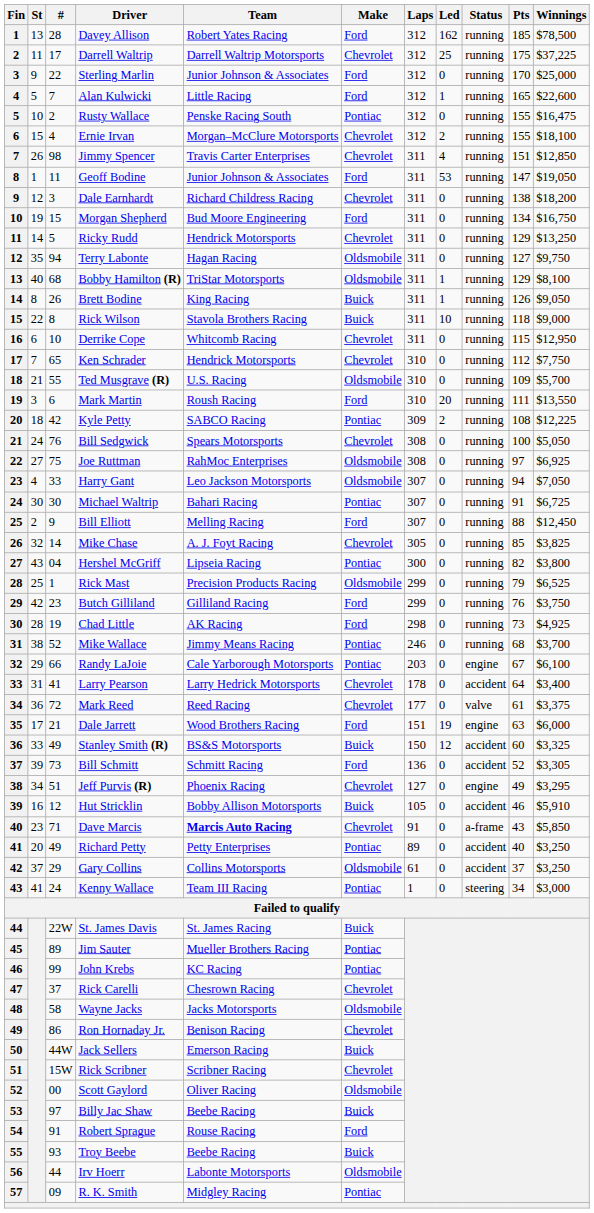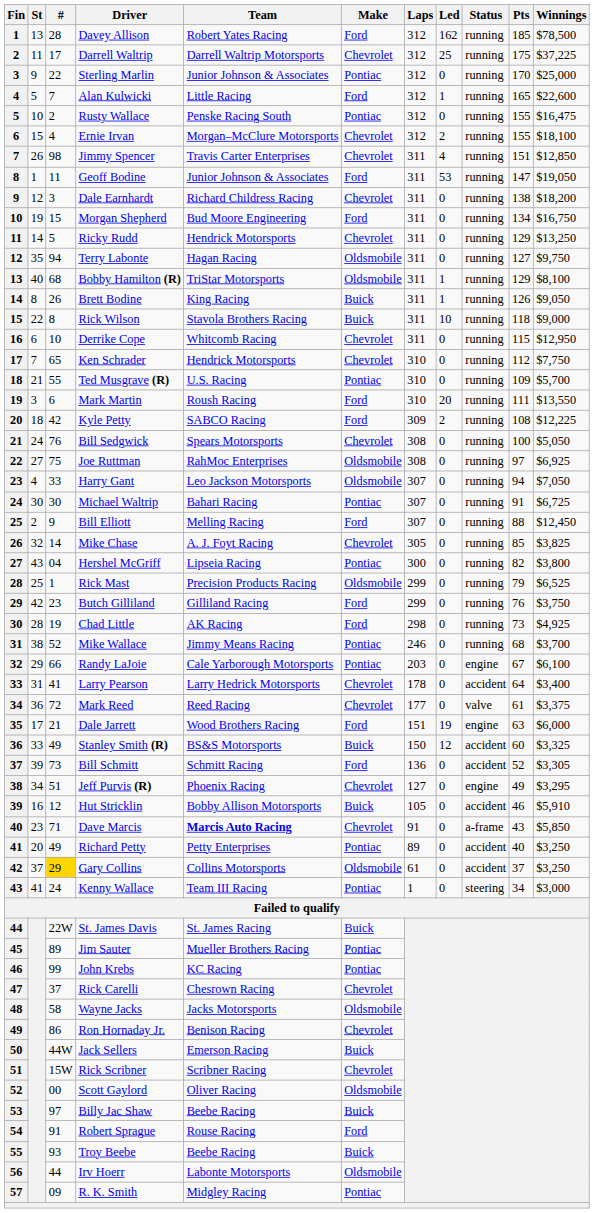 <table class="wikitable" style="font-size:95%">
 <tr>
 <th>Fin</th>
 <th>St</th>
 <th>#</th>
 <th>Driver</th>
 <th>Team</th>
 <th>Make</th>
 <th>Laps</th>
 <th>Led</th>
 <th>Status</th>
 <th>Pts</th>
 <th>Winnings</th>
 </tr>
 <tr>
 <th>1</th>
 <td>13</td>
 <td>28</td>
 <td><a href='#'>Davey Allison</a></td>
 <td><a href='#'>Robert Yates Racing</a></td>
 <td><a href='#'>Ford</a></td>
 <td>312</td>
 <td>162</td>
 <td>running</td>
 <td>185</td>
 <td>$78,500</td>
 </tr>
 <tr>
 <th>2</th>
 <td>11</td>
 <td>17</td>
 <td><a href='#'>Darrell Waltrip</a></td>
 <td><a href='#'>Darrell Waltrip Motorsports</a></td>
 <td><a href='#'>Chevrolet</a></td>
 <td>312</td>
 <td>25</td>
 <td>running</td>
 <td>175</td>
 <td>$37,225</td>
 </tr>
 <tr>
 <th>3</th>
 <td>9</td>
 <td>22</td>
 <td><a href='#'>Sterling Marlin</a></td>
 <td><a href='#'>Junior Johnson & Associates</a></td>
-<td><a href='#'>Ford</a></td>
+<td><a href='#'>Pontiac</a></td>
 <td>312</td>
 <td>0</td>
 <td>running</td>
 <td>170</td>
 <td>$25,000</td>
 </tr>
 <tr>
 <th>4</th>
 <td>5</td>
 <td>7</td>
 <td><a href='#'>Alan Kulwicki</a></td>
 <td><a href='#'>Little Racing</a></td>
 <td><a href='#'>Ford</a></td>
 <td>312</td>
 <td>1</td>
 <td>running</td>
 <td>165</td>
 <td>$22,600</td>
 </tr>
 <tr>
 <th>5</th>
 <td>10</td>
 <td>2</td>
 <td><a href='#'>Rusty Wallace</a></td>
 <td><a href='#'>Penske Racing South</a></td>
 <td><a href='#'>Pontiac</a></td>
 <td>312</td>
 <td>0</td>
 <td>running</td>
 <td>155</td>
 <td>$16,475</td>
 </tr>
 <tr>
 <th>6</th>
 <td>15</td>
 <td>4</td>
 <td><a href='#'>Ernie Irvan</a></td>
 <td><a href='#'>Morgan–McClure Motorsports</a></td>
 <td><a href='#'>Chevrolet</a></td>
 <td>312</td>
 <td>2</td>
 <td>running</td>
 <td>155</td>
 <td>$18,100</td>
 </tr>
 <tr>
 <th>7</th>
 <td>26</td>
 <td>98</td>
 <td><a href='#'>Jimmy Spencer</a></td>
 <td><a href='#'>Travis Carter Enterprises</a></td>
 <td><a href='#'>Chevrolet</a></td>
 <td>311</td>
 <td>4</td>
 <td>running</td>
 <td>151</td>
 <td>$12,850</td>
 </tr>
 <tr>
 <th>8</th>
 <td>1</td>
 <td>11</td>
 <td><a href='#'>Geoff Bodine</a></td>
 <td><a href='#'>Junior Johnson & Associates</a></td>
 <td><a href='#'>Ford</a></td>
 <td>311</td>
 <td>53</td>
 <td>running</td>
 <td>147</td>
 <td>$19,050</td>
 </tr>
 <tr>
 <th>9</th>
 <td>12</td>
 <td>3</td>
 <td><a href='#'>Dale Earnhardt</a></td>
 <td><a href='#'>Richard Childress Racing</a></td>
 <td><a href='#'>Chevrolet</a></td>
 <td>311</td>
 <td>0</td>
 <td>running</td>
 <td>138</td>
 <td>$18,200</td>
 </tr>
 <tr>
 <th>10</th>
 <td>19</td>
 <td>15</td>
 <td><a href='#'>Morgan Shepherd</a></td>
 <td><a href='#'>Bud Moore Engineering</a></td>
 <td><a href='#'>Ford</a></td>
 <td>311</td>
 <td>0</td>
 <td>running</td>
 <td>134</td>
 <td>$16,750</td>
 </tr>
 <tr>
 <th>11</th>
 <td>14</td>
 <td>5</td>
 <td><a href='#'>Ricky Rudd</a></td>
 <td><a href='#'>Hendrick Motorsports</a></td>
 <td><a href='#'>Chevrolet</a></td>
 <td>311</td>
 <td>0</td>
 <td>running</td>
 <td>129</td>
 <td>$13,250</td>
 </tr>
 <tr>
 <th>12</th>
 <td>35</td>
 <td>94</td>
 <td><a href='#'>Terry Labonte</a></td>
 <td><a href='#'>Hagan Racing</a></td>
 <td><a href='#'>Oldsmobile</a></td>
 <td>311</td>
 <td>0</td>
 <td>running</td>
 <td>127</td>
 <td>$9,750</td>
 </tr>
 <tr>
 <th>13</th>
 <td>40</td>
 <td>68</td>
 <td><a href='#'>Bobby Hamilton</a> <strong>(R)</strong></td>
 <td><a href='#'>TriStar Motorsports</a></td>
 <td><a href='#'>Oldsmobile</a></td>
 <td>311</td>
 <td>1</td>
 <td>running</td>
 <td>129</td>
 <td>$8,100</td>
 </tr>
 <tr>
 <th>14</th>
 <td>8</td>
 <td>26</td>
 <td><a href='#'>Brett Bodine</a></td>
 <td><a href='#'>King Racing</a></td>
 <td><a href='#'>Buick</a></td>
 <td>311</td>
 <td>1</td>
 <td>running</td>
 <td>126</td>
 <td>$9,050</td>
 </tr>
 <tr>
 <th>15</th>
 <td>22</td>
 <td>8</td>
 <td><a href='#'>Rick Wilson</a></td>
 <td><a href='#'>Stavola Brothers Racing</a></td>
 <td><a href='#'>Buick</a></td>
 <td>311</td>
 <td>10</td>
 <td>running</td>
 <td>118</td>
 <td>$9,000</td>
 </tr>
 <tr>
 <th>16</th>
 <td>6</td>
 <td>10</td>
 <td><a href='#'>Derrike Cope</a></td>
 <td><a href='#'>Whitcomb Racing</a></td>
 <td><a href='#'>Chevrolet</a></td>
 <td>311</td>
 <td>0</td>
 <td>running</td>
 <td>115</td>
 <td>$12,950</td>
 </tr>
 <tr>
 <th>17</th>
 <td>7</td>
 <td>65</td>
 <td><a href='#'>Ken Schrader</a></td>
 <td><a href='#'>Hendrick Motorsports</a></td>
 <td><a href='#'>Chevrolet</a></td>
 <td>310</td>
 <td>0</td>
 <td>running</td>
 <td>112</td>
 <td>$7,750</td>
 </tr>
 <tr>
 <th>18</th>
 <td>21</td>
 <td>55</td>
 <td><a href='#'>Ted Musgrave</a> <strong>(R)</strong></td>
 <td><a href='#'>U.S. Racing</a></td>
-<td><a href='#'>Oldsmobile</a></td>
+<td><a href='#'>Pontiac</a></td>
 <td>310</td>
 <td>0</td>
 <td>running</td>
 <td>109</td>
 <td>$5,700</td>
 </tr>
 <tr>
 <th>19</th>
 <td>3</td>
 <td>6</td>
 <td><a href='#'>Mark Martin</a></td>
 <td><a href='#'>Roush Racing</a></td>
 <td><a href='#'>Ford</a></td>
 <td>310</td>
 <td>20</td>
 <td>running</td>
 <td>111</td>
 <td>$13,550</td>
 </tr>
 <tr>
 <th>20</th>
 <td>18</td>
 <td>42</td>
 <td><a href='#'>Kyle Petty</a></td>
 <td><a href='#'>SABCO Racing</a></td>
-<td><a href='#'>Pontiac</a></td>
+<td><a href='#'>Ford</a></td>
 <td>309</td>
 <td>2</td>
 <td>running</td>
 <td>108</td>
 <td>$12,225</td>
 </tr>
 <tr>
 <th>21</th>
 <td>24</td>
 <td>76</td>
 <td><a href='#'>Bill Sedgwick</a></td>
 <td><a href='#'>Spears Motorsports</a></td>
 <td><a href='#'>Chevrolet</a></td>
 <td>308</td>
 <td>0</td>
 <td>running</td>
 <td>100</td>
 <td>$5,050</td>
 </tr>
 <tr>
 <th>22</th>
 <td>27</td>
 <td>75</td>
 <td><a href='#'>Joe Ruttman</a></td>
 <td><a href='#'>RahMoc Enterprises</a></td>
 <td><a href='#'>Oldsmobile</a></td>
 <td>308</td>
 <td>0</td>
 <td>running</td>
 <td>97</td>
 <td>$6,925</td>
 </tr>
 <tr>
 <th>23</th>
 <td>4</td>
 <td>33</td>
 <td><a href='#'>Harry Gant</a></td>
 <td><a href='#'>Leo Jackson Motorsports</a></td>
 <td><a href='#'>Oldsmobile</a></td>
 <td>307</td>
 <td>0</td>
 <td>running</td>
 <td>94</td>
 <td>$7,050</td>
 </tr>
 <tr>
 <th>24</th>
 <td>30</td>
 <td>30</td>
 <td><a href='#'>Michael Waltrip</a></td>
 <td><a href='#'>Bahari Racing</a></td>
 <td><a href='#'>Pontiac</a></td>
 <td>307</td>
 <td>0</td>
 <td>running</td>
 <td>91</td>
 <td>$6,725</td>
 </tr>
 <tr>
 <th>25</th>
 <td>2</td>
 <td>9</td>
 <td><a href='#'>Bill Elliott</a></td>
 <td><a href='#'>Melling Racing</a></td>
 <td><a href='#'>Ford</a></td>
 <td>307</td>
 <td>0</td>
 <td>running</td>
 <td>88</td>
 <td>$12,450</td>
 </tr>
 <tr>
 <th>26</th>
 <td>32</td>
 <td>14</td>
 <td><a href='#'>Mike Chase</a></td>
 <td><a href='#'>A. J. Foyt Racing</a></td>
 <td><a href='#'>Chevrolet</a></td>
 <td>305</td>
 <td>0</td>
 <td>running</td>
 <td>85</td>
 <td>$3,825</td>
 </tr>
 <tr>
 <th>27</th>
 <td>43</td>
 <td>04</td>
 <td><a href='#'>Hershel McGriff</a></td>
 <td><a href='#'>Lipseia Racing</a></td>
 <td><a href='#'>Pontiac</a></td>
 <td>300</td>
 <td>0</td>
 <td>running</td>
 <td>82</td>
 <td>$3,800</td>
 </tr>
 <tr>
 <th>28</th>
 <td>25</td>
 <td>1</td>
 <td><a href='#'>Rick Mast</a></td>
 <td><a href='#'>Precision Products Racing</a></td>
 <td><a href='#'>Oldsmobile</a></td>
 <td>299</td>
 <td>0</td>
 <td>running</td>
 <td>79</td>
 <td>$6,525</td>
 </tr>
 <tr>
 <th>29</th>
 <td>42</td>
 <td>23</td>
 <td><a href='#'>Butch Gilliland</a></td>
 <td><a href='#'>Gilliland Racing</a></td>
 <td><a href='#'>Ford</a></td>
 <td>299</td>
 <td>0</td>
 <td>running</td>
 <td>76</td>
 <td>$3,750</td>
 </tr>
 <tr>
 <th>30</th>
 <td>28</td>
 <td>19</td>
 <td><a href='#'>Chad Little</a></td>
 <td><a href='#'>AK Racing</a></td>
 <td><a href='#'>Ford</a></td>
 <td>298</td>
 <td>0</td>
 <td>running</td>
 <td>73</td>
 <td>$4,925</td>
 </tr>
 <tr>
 <th>31</th>
 <td>38</td>
 <td>52</td>
 <td><a href='#'>Mike Wallace</a></td>
 <td><a href='#'>Jimmy Means Racing</a></td>
 <td><a href='#'>Pontiac</a></td>
 <td>246</td>
 <td>0</td>
 <td>running</td>
 <td>68</td>
 <td>$3,700</td>
 </tr>
 <tr>
 <th>32</th>
 <td>29</td>
 <td>66</td>
 <td><a href='#'>Randy LaJoie</a></td>
 <td><a href='#'>Cale Yarborough Motorsports</a></td>
 <td><a href='#'>Pontiac</a></td>
 <td>203</td>
 <td>0</td>
 <td>engine</td>
 <td>67</td>
 <td>$6,100</td>
 </tr>
 <tr>
 <th>33</th>
 <td>31</td>
 <td>41</td>
 <td><a href='#'>Larry Pearson</a></td>
 <td><a href='#'>Larry Hedrick Motorsports</a></td>
 <td><a href='#'>Chevrolet</a></td>
 <td>178</td>
 <td>0</td>
 <td>accident</td>
 <td>64</td>
 <td>$3,400</td>
 </tr>
 <tr>
 <th>34</th>
 <td>36</td>
 <td>72</td>
 <td><a href='#'>Mark Reed</a></td>
 <td><a href='#'>Reed Racing</a></td>
 <td><a href='#'>Chevrolet</a></td>
 <td>177</td>
 <td>0</td>
 <td>valve</td>
 <td>61</td>
 <td>$3,375</td>
 </tr>
 <tr>
 <th>35</th>
 <td>17</td>
 <td>21</td>
 <td><a href='#'>Dale Jarrett</a></td>
 <td><a href='#'>Wood Brothers Racing</a></td>
 <td><a href='#'>Ford</a></td>
 <td>151</td>
 <td>19</td>
 <td>engine</td>
 <td>63</td>
 <td>$6,000</td>
 </tr>
 <tr>
 <th>36</th>
 <td>33</td>
 <td>49</td>
 <td><a href='#'>Stanley Smith</a> <strong>(R)</strong></td>
 <td><a href='#'>BS&S Motorsports</a></td>
 <td><a href='#'>Buick</a></td>
 <td>150</td>
 <td>12</td>
 <td>accident</td>
 <td>60</td>
 <td>$3,325</td>
 </tr>
 <tr>
 <th>37</th>
 <td>39</td>
 <td>73</td>
 <td><a href='#'>Bill Schmitt</a></td>
 <td><a href='#'>Schmitt Racing</a></td>
 <td><a href='#'>Ford</a></td>
 <td>136</td>
 <td>0</td>
 <td>accident</td>
 <td>52</td>
 <td>$3,305</td>
 </tr>
 <tr>
 <th>38</th>
 <td>34</td>
 <td>51</td>
 <td><a href='#'>Jeff Purvis</a> <strong>(R)</strong></td>
 <td><a href='#'>Phoenix Racing</a></td>
 <td><a href='#'>Chevrolet</a></td>
 <td>127</td>
 <td>0</td>
 <td>engine</td>
 <td>49</td>
 <td>$3,295</td>
 </tr>
 <tr>
 <th>39</th>
 <td>16</td>
 <td>12</td>
 <td><a href='#'>Hut Stricklin</a></td>
 <td><a href='#'>Bobby Allison Motorsports</a></td>
 <td><a href='#'>Buick</a></td>
 <td>105</td>
 <td>0</td>
 <td>accident</td>
 <td>46</td>
 <td>$5,910</td>
 </tr>
 <tr>
 <th>40</th>
 <td>23</td>
 <td>71</td>
 <td><a href='#'>Dave Marcis</a></td>
 <td><strong><a href='#'>Marcis Auto Racing</a></strong></td>
 <td><a href='#'>Chevrolet</a></td>
 <td>91</td>
 <td>0</td>
 <td>a-frame</td>
 <td>43</td>
 <td>$5,850</td>
 </tr>
 <tr>
 <th>41</th>
 <td>20</td>
 <td>49</td>
 <td><a href='#'>Richard Petty</a></td>
 <td><a href='#'>Petty Enterprises</a></td>
 <td><a href='#'>Pontiac</a></td>
 <td>89</td>
 <td>0</td>
 <td>accident</td>
 <td>40</td>
 <td>$3,250</td>
 </tr>
 <tr>
 <th>42</th>
 <td>37</td>
-<td>29</td>
+<td style="background: gold;">29</td>
 <td><a href='#'>Gary Collins</a></td>
 <td><a href='#'>Collins Motorsports</a></td>
 <td><a href='#'>Oldsmobile</a></td>
 <td>61</td>
 <td>0</td>
 <td>accident</td>
 <td>37</td>
 <td>$3,250</td>
 </tr>
 <tr>
 <th>43</th>
 <td>41</td>
 <td>24</td>
 <td><a href='#'>Kenny Wallace</a></td>
 <td><a href='#'>Team III Racing</a></td>
 <td><a href='#'>Pontiac</a></td>
 <td>1</td>
 <td>0</td>
 <td>steering</td>
 <td>34</td>
 <td>$3,000</td>
 </tr>
 <tr>
 <th colspan="11">Failed to qualify</th>
 </tr>
 <tr>
 <th>44</th>
 <th rowspan="14"></th>
 <td>22W</td>
 <td><a href='#'>St. James Davis</a></td>
 <td><a href='#'>St. James Racing</a></td>
 <td><a href='#'>Buick</a></td>
 <th colspan="5" rowspan="14"></th>
 </tr>
 <tr>
 <th>45</th>
 <td>89</td>
 <td><a href='#'>Jim Sauter</a></td>
 <td><a href='#'>Mueller Brothers Racing</a></td>
 <td><a href='#'>Pontiac</a></td>
 </tr>
 <tr>
 <th>46</th>
 <td>99</td>
 <td><a href='#'>John Krebs</a></td>
 <td><a href='#'>KC Racing</a></td>
 <td><a href='#'>Pontiac</a></td>
 </tr>
 <tr>
 <th>47</th>
 <td>37</td>
 <td><a href='#'>Rick Carelli</a></td>
 <td><a href='#'>Chesrown Racing</a></td>
 <td><a href='#'>Chevrolet</a></td>
 </tr>
 <tr>
 <th>48</th>
 <td>58</td>
 <td><a href='#'>Wayne Jacks</a></td>
 <td><a href='#'>Jacks Motorsports</a></td>
 <td><a href='#'>Oldsmobile</a></td>
 </tr>
 <tr>
 <th>49</th>
 <td>86</td>
 <td><a href='#'>Ron Hornaday Jr.</a></td>
 <td><a href='#'>Benison Racing</a></td>
 <td><a href='#'>Chevrolet</a></td>
 </tr>
 <tr>
 <th>50</th>
 <td>44W</td>
 <td><a href='#'>Jack Sellers</a></td>
 <td><a href='#'>Emerson Racing</a></td>
 <td><a href='#'>Buick</a></td>
 </tr>
 <tr>
 <th>51</th>
 <td>15W</td>
 <td><a href='#'>Rick Scribner</a></td>
 <td><a href='#'>Scribner Racing</a></td>
 <td><a href='#'>Chevrolet</a></td>
 </tr>
 <tr>
 <th>52</th>
 <td>00</td>
 <td><a href='#'>Scott Gaylord</a></td>
 <td><a href='#'>Oliver Racing</a></td>
 <td><a href='#'>Oldsmobile</a></td>
 </tr>
 <tr>
 <th>53</th>
 <td>97</td>
 <td><a href='#'>Billy Jac Shaw</a></td>
 <td><a href='#'>Beebe Racing</a></td>
 <td><a href='#'>Buick</a></td>
 </tr>
 <tr>
 <th>54</th>
 <td>91</td>
 <td><a href='#'>Robert Sprague</a></td>
 <td><a href='#'>Rouse Racing</a></td>
 <td><a href='#'>Ford</a></td>
 </tr>
 <tr>
 <th>55</th>
 <td>93</td>
 <td><a href='#'>Troy Beebe</a></td>
 <td><a href='#'>Beebe Racing</a></td>
 <td><a href='#'>Buick</a></td>
 </tr>
 <tr>
 <th>56</th>
 <td>44</td>
 <td><a href='#'>Irv Hoerr</a></td>
 <td><a href='#'>Labonte Motorsports</a></td>
 <td><a href='#'>Oldsmobile</a></td>
 </tr>
 <tr>
 <th>57</th>
 <td>09</td>
 <td><a href='#'>R. K. Smith</a></td>
 <td><a href='#'>Midgley Racing</a></td>
 <td><a href='#'>Pontiac</a></td>
 </tr>
 <tr>
 <th colspan="11"></th>
 </tr>
 </table>
